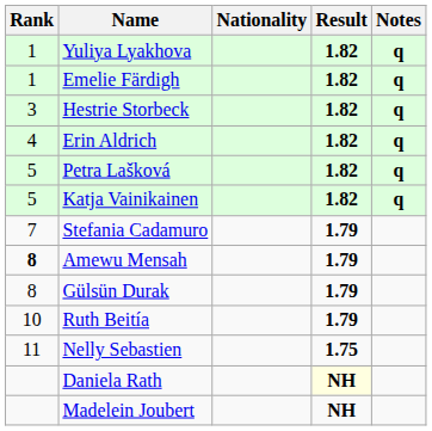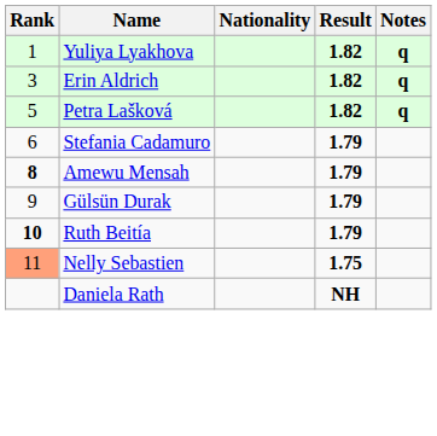 <table class="wikitable sortable" style="text-align:center">
 <tr>
 <th>Rank</th>
 <th>Name</th>
 <th>Nationality</th>
 <th>Result</th>
 <th>Notes</th>
 </tr>
 <tr bgcolor=ddffdd>
 <td>1</td>
 <td align=left><a href='#'>Yuliya Lyakhova</a></td>
 <td align=left></td>
 <td><strong>1.82</strong></td>
 <td><strong>q</strong></td>
 </tr>
 <tr bgcolor=ddffdd>
-<td>1</td>
-<td align=left><a href='#'>Emelie Färdigh</a></td>
-<td align=left></td>
-<td><strong>1.82</strong></td>
-<td><strong>q</strong></td>
-</tr>
-<tr bgcolor=ddffdd>
 <td>3</td>
-<td align=left><a href='#'>Hestrie Storbeck</a></td>
-<td align=left></td>
-<td><strong>1.82</strong></td>
-<td><strong>q</strong></td>
-</tr>
-<tr bgcolor=ddffdd>
-<td>4</td>
 <td align=left><a href='#'>Erin Aldrich</a></td>
 <td align=left></td>
 <td><strong>1.82</strong></td>
 <td><strong>q</strong></td>
 </tr>
 <tr bgcolor=ddffdd>
 <td>5</td>
 <td align=left><a href='#'>Petra Lašková</a></td>
 <td align=left></td>
 <td><strong>1.82</strong></td>
 <td><strong>q</strong></td>
 </tr>
-<tr bgcolor=ddffdd>
-<td>5</td>
-<td align=left><a href='#'>Katja Vainikainen</a></td>
-<td align=left></td>
-<td><strong>1.82</strong></td>
-<td><strong>q</strong></td>
-</tr>
 <tr>
-<td>7</td>
+<td>6</td>
 <td align=left><a href='#'>Stefania Cadamuro</a></td>
 <td align=left></td>
 <td><strong>1.79</strong></td>
 <td></td>
 </tr>
 <tr>
 <td><strong>8</strong></td>
 <td align=left><a href='#'>Amewu Mensah</a></td>
 <td align=left></td>
 <td><strong>1.79</strong></td>
 <td></td>
 </tr>
 <tr>
-<td>8</td>
+<td>9</td>
 <td align=left><a href='#'>Gülsün Durak</a></td>
 <td align=left></td>
 <td><strong>1.79</strong></td>
 <td></td>
 </tr>
 <tr>
-<td>10</td>
+<td><strong>10</strong></td>
 <td align=left><a href='#'>Ruth Beitía</a></td>
 <td align=left></td>
 <td><strong>1.79</strong></td>
 <td></td>
 </tr>
 <tr>
-<td>11</td>
+<td style="background: lightsalmon;">11</td>
 <td align=left><a href='#'>Nelly Sebastien</a></td>
 <td align=left></td>
 <td><strong>1.75</strong></td>
 <td></td>
 </tr>
 <tr>
 <td></td>
 <td align=left><a href='#'>Daniela Rath</a></td>
 <td align=left></td>
-<td style="background: lightyellow;"><strong>NH</strong></td>
-<td></td>
-</tr>
-<tr>
-<td></td>
-<td align=left><a href='#'>Madelein Joubert</a></td>
-<td align=left></td>
 <td><strong>NH</strong></td>
 <td></td>
 </tr>
 </table>
